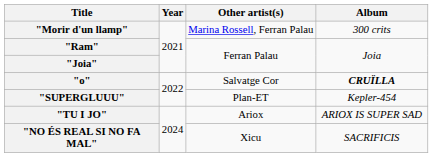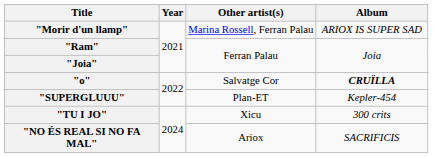 <table class="wikitable plainrowheaders" style="text-align:center;">
 <tr>
 <th style="width:14em;">Title</th>
 <th>Year</th>
 <th>Other artist(s)</th>
 <th style="width:10em;">Album</th>
 </tr>
 <tr>
 <th scope="row">"Morir d'un llamp"</th>
 <td rowspan="3">2021</td>
 <td><a href='#'>Marina Rossell</a>, Ferran Palau</td>
-<td><em>300 crits</em></td>
+<td><em>ARIOX IS SUPER SAD</em></td>
 </tr>
 <tr>
 <th scope="row">"Ram"</th>
 <td rowspan="2">Ferran Palau</td>
 <td rowspan="2"><em>Joia</em></td>
 </tr>
 <tr>
 <th scope="row">"Joia"</th>
 </tr>
 <tr>
 <th scope="row">"o"</th>
 <td rowspan="2">2022</td>
 <td>Salvatge Cor</td>
 <td><strong><em>CRUÏLLA</em></strong></td>
 </tr>
 <tr>
 <th scope="row">"SUPERGLUUU"</th>
 <td>Plan-ET</td>
 <td><em>Kepler-454</em></td>
 </tr>
 <tr>
 <th scope="row">"TU I JO"</th>
 <td rowspan="2">2024</td>
-<td>Ariox</td>
-<td><em>ARIOX IS SUPER SAD</em></td>
+<td>Xicu</td>
+<td><em>300 crits</em></td>
 </tr>
 <tr>
 <th scope="row">"NO ÉS REAL SI NO FA MAL"</th>
-<td>Xicu</td>
+<td>Ariox</td>
 <td><em>SACRIFICIS</em></td>
 </tr>
 </table>
